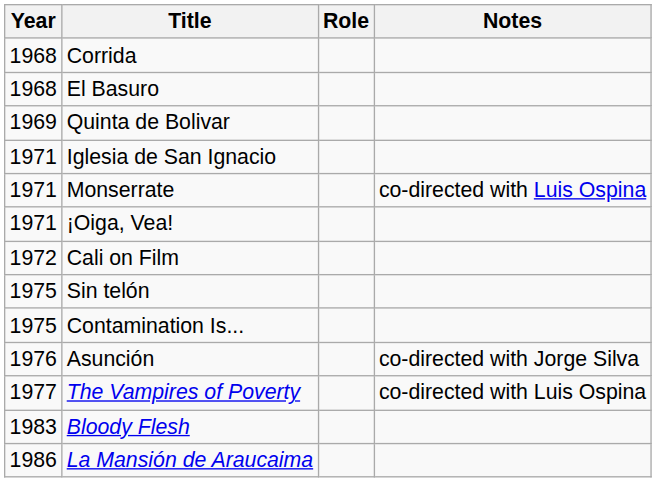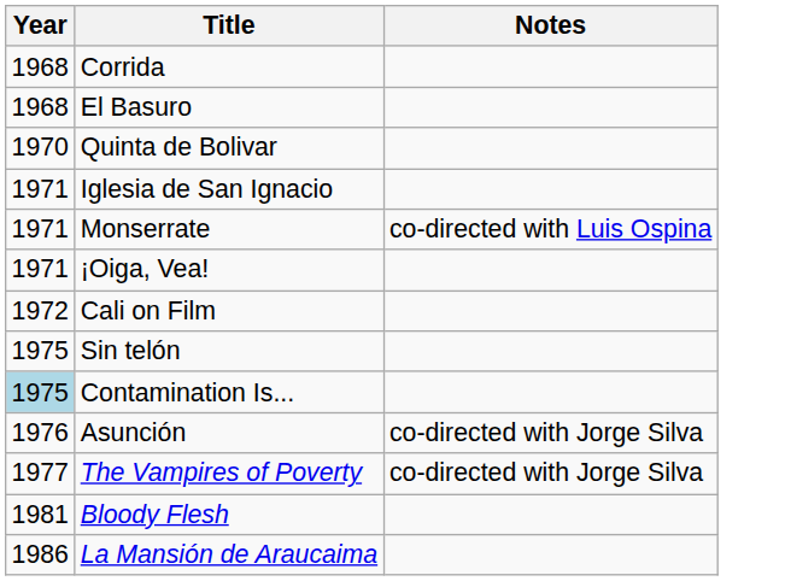 <table class="wikitable sortable">
 <tr>
 <th>Year</th>
 <th>Title</th>
-<th>Role</th>
 <th class="unsortable">Notes</th>
 </tr>
 <tr>
 <td>1968</td>
 <td>Corrida</td>
 <td></td>
-<td></td>
 </tr>
 <tr>
 <td>1968</td>
 <td>El Basuro</td>
 <td></td>
-<td></td>
 </tr>
 <tr>
-<td>1969</td>
+<td>1970</td>
 <td>Quinta de Bolivar</td>
-<td></td>
 <td></td>
 </tr>
 <tr>
 <td>1971</td>
 <td>Iglesia de San Ignacio</td>
 <td></td>
-<td></td>
 </tr>
 <tr>
 <td>1971</td>
 <td>Monserrate</td>
-<td></td>
 <td>co-directed with <a href='#'>Luis Ospina</a></td>
 </tr>
 <tr>
 <td>1971</td>
 <td>¡Oiga, Vea!</td>
 <td></td>
-<td></td>
 </tr>
 <tr>
 <td>1972</td>
 <td>Cali on Film</td>
-<td></td>
 <td></td>
 </tr>
 <tr>
 <td>1975</td>
 <td>Sin telón</td>
 <td></td>
-<td></td>
 </tr>
 <tr>
-<td>1975</td>
+<td style="background: lightblue;">1975</td>
 <td>Contamination Is...</td>
-<td></td>
 <td></td>
 </tr>
 <tr>
 <td>1976</td>
 <td>Asunción</td>
-<td></td>
 <td>co-directed with Jorge Silva</td>
 </tr>
 <tr>
 <td>1977</td>
 <td><em><a href='#'>The Vampires of Poverty</a></em></td>
-<td></td>
-<td>co-directed with Luis Ospina</td>
+<td>co-directed with Jorge Silva</td>
 </tr>
 <tr>
-<td>1983</td>
+<td>1981</td>
 <td><em><a href='#'>Bloody Flesh</a></em></td>
-<td></td>
 <td></td>
 </tr>
 <tr>
 <td>1986</td>
 <td><em><a href='#'>La Mansión de Araucaima</a></em></td>
 <td></td>
-<td></td>
 </tr>
 </table>
